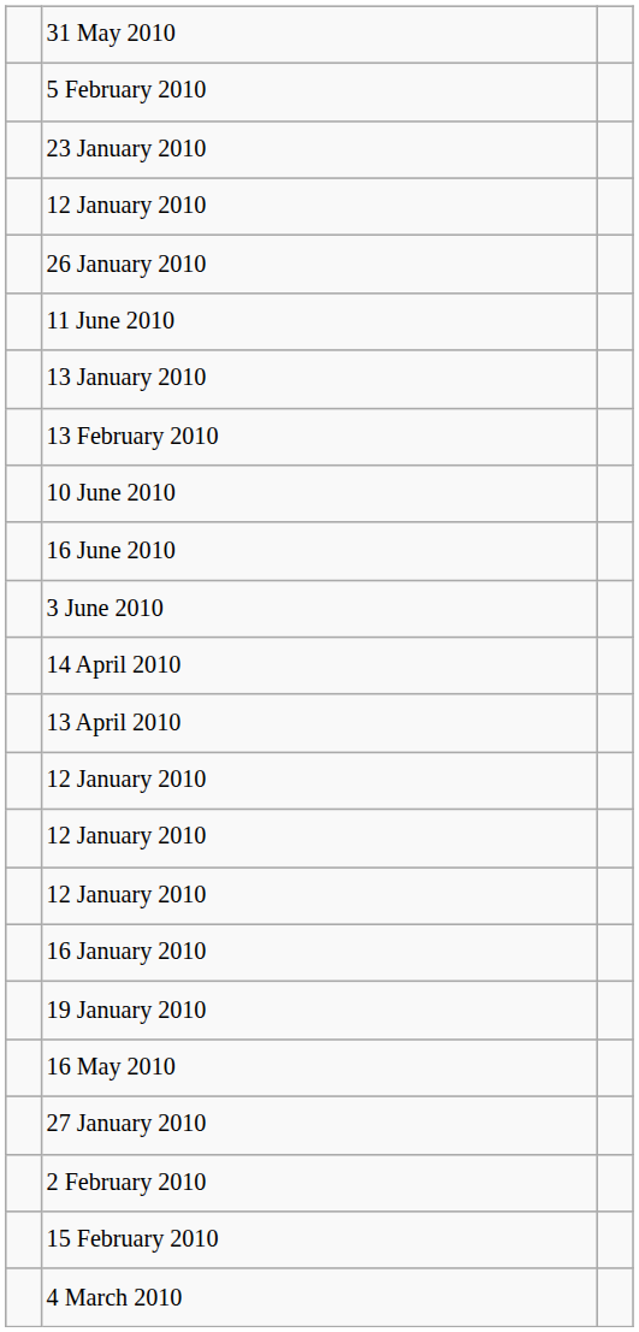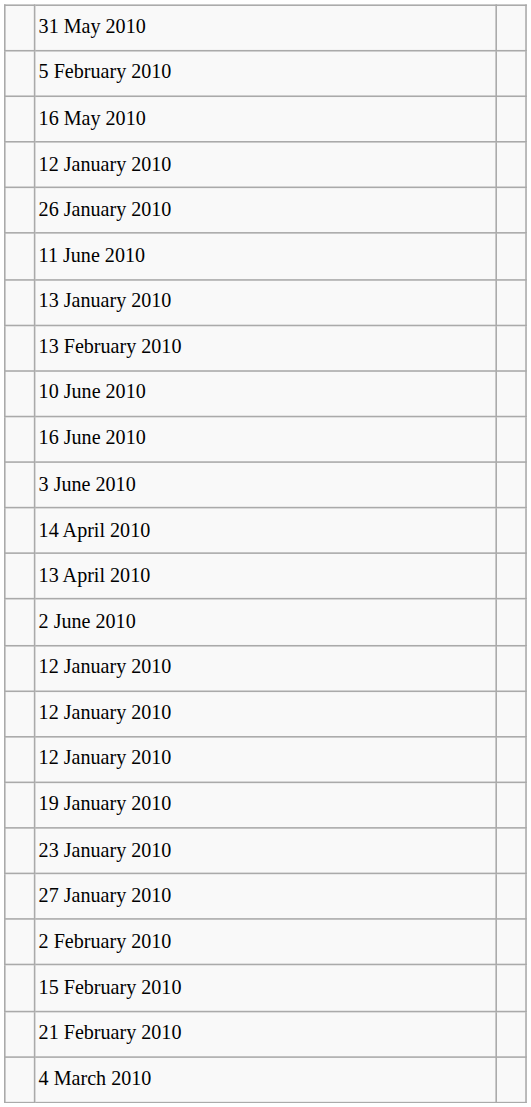 <table class="wikitable" style="font-size: 80%; float: left; width: 26em; margin-right: 1em; height: 700px">
 <tr>
 <td></td>
 <td>31 May 2010</td>
 <td></td>
 </tr>
 <tr>
 <td></td>
 <td>5 February 2010</td>
 <td></td>
 </tr>
 <tr>
 <td></td>
-<td>23 January 2010</td>
+<td>16 May 2010</td>
 <td></td>
 </tr>
 <tr>
 <td></td>
 <td>12 January 2010</td>
 <td></td>
 </tr>
 <tr>
 <td></td>
 <td>26 January 2010</td>
 <td></td>
 </tr>
 <tr>
 <td></td>
 <td>11 June 2010</td>
 <td></td>
 </tr>
 <tr>
 <td></td>
 <td>13 January 2010</td>
 <td></td>
 </tr>
 <tr>
 <td></td>
 <td>13 February 2010</td>
 <td></td>
 </tr>
 <tr>
 <td></td>
 <td>10 June 2010</td>
 <td></td>
 </tr>
 <tr>
 <td></td>
 <td>16 June 2010</td>
 <td></td>
 </tr>
 <tr>
 <td></td>
 <td>3 June 2010</td>
 <td></td>
 </tr>
 <tr>
 <td></td>
 <td>14 April 2010</td>
 <td></td>
 </tr>
 <tr>
 <td></td>
 <td>13 April 2010</td>
 <td></td>
 </tr>
 <tr>
 <td></td>
+<td>2 June 2010</td>
+<td></td>
+</tr>
+<tr>
+<td></td>
 <td>12 January 2010</td>
 <td></td>
 </tr>
 <tr>
 <td></td>
 <td>12 January 2010</td>
 <td></td>
 </tr>
 <tr>
 <td></td>
 <td>12 January 2010</td>
 <td></td>
 </tr>
 <tr>
 <td></td>
-<td>16 January 2010</td>
-<td></td>
-</tr>
-<tr>
-<td></td>
 <td>19 January 2010</td>
 <td></td>
 </tr>
 <tr>
 <td></td>
-<td>16 May 2010</td>
+<td>23 January 2010</td>
 <td></td>
 </tr>
 <tr>
 <td></td>
 <td>27 January 2010</td>
 <td></td>
 </tr>
 <tr>
 <td></td>
 <td>2 February 2010</td>
 <td></td>
 </tr>
 <tr>
 <td></td>
 <td>15 February 2010</td>
 <td></td>
 </tr>
 <tr>
 <td></td>
+<td>21 February 2010</td>
+<td></td>
+</tr>
+<tr>
+<td></td>
 <td>4 March 2010</td>
 <td></td>
 </tr>
 </table>
